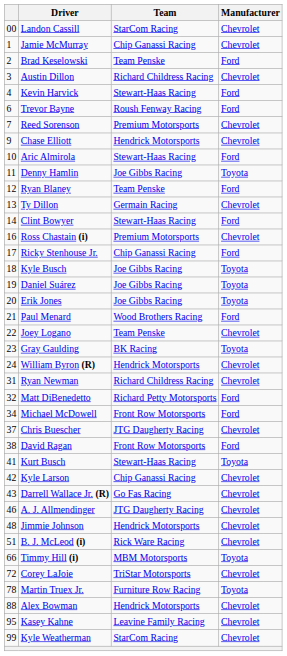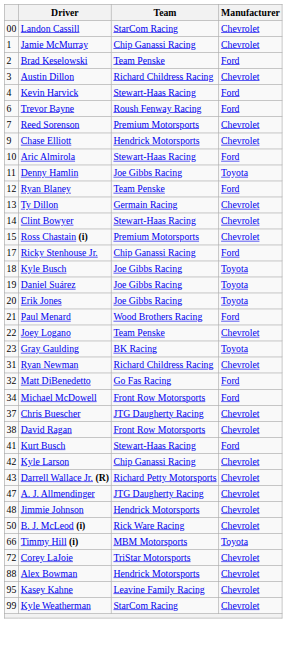 <table class="wikitable" style="font-size:95%">
 <tr>
 <th></th>
 <th>Driver</th>
 <th>Team</th>
 <th>Manufacturer</th>
 </tr>
 <tr>
 <td>00</td>
 <td><a href='#'>Landon Cassill</a></td>
 <td><a href='#'>StarCom Racing</a></td>
 <td><a href='#'>Chevrolet</a></td>
 </tr>
 <tr>
 <td>1</td>
 <td><a href='#'>Jamie McMurray</a></td>
 <td><a href='#'>Chip Ganassi Racing</a></td>
 <td><a href='#'>Chevrolet</a></td>
 </tr>
 <tr>
 <td>2</td>
 <td><a href='#'>Brad Keselowski</a></td>
 <td><a href='#'>Team Penske</a></td>
 <td><a href='#'>Ford</a></td>
 </tr>
 <tr>
 <td>3</td>
 <td><a href='#'>Austin Dillon</a></td>
 <td><a href='#'>Richard Childress Racing</a></td>
 <td><a href='#'>Chevrolet</a></td>
 </tr>
 <tr>
 <td>4</td>
 <td><a href='#'>Kevin Harvick</a></td>
 <td><a href='#'>Stewart-Haas Racing</a></td>
 <td><a href='#'>Ford</a></td>
 </tr>
 <tr>
 <td>6</td>
 <td><a href='#'>Trevor Bayne</a></td>
 <td><a href='#'>Roush Fenway Racing</a></td>
 <td><a href='#'>Ford</a></td>
 </tr>
 <tr>
 <td>7</td>
 <td><a href='#'>Reed Sorenson</a></td>
 <td><a href='#'>Premium Motorsports</a></td>
 <td><a href='#'>Chevrolet</a></td>
 </tr>
 <tr>
 <td>9</td>
 <td><a href='#'>Chase Elliott</a></td>
 <td><a href='#'>Hendrick Motorsports</a></td>
 <td><a href='#'>Chevrolet</a></td>
 </tr>
 <tr>
 <td>10</td>
 <td><a href='#'>Aric Almirola</a></td>
 <td><a href='#'>Stewart-Haas Racing</a></td>
 <td><a href='#'>Ford</a></td>
 </tr>
 <tr>
 <td>11</td>
 <td><a href='#'>Denny Hamlin</a></td>
 <td><a href='#'>Joe Gibbs Racing</a></td>
 <td><a href='#'>Toyota</a></td>
 </tr>
 <tr>
 <td>12</td>
 <td><a href='#'>Ryan Blaney</a></td>
 <td><a href='#'>Team Penske</a></td>
 <td><a href='#'>Ford</a></td>
 </tr>
 <tr>
 <td>13</td>
 <td><a href='#'>Ty Dillon</a></td>
 <td><a href='#'>Germain Racing</a></td>
 <td><a href='#'>Chevrolet</a></td>
 </tr>
 <tr>
 <td>14</td>
 <td><a href='#'>Clint Bowyer</a></td>
 <td><a href='#'>Stewart-Haas Racing</a></td>
-<td><a href='#'>Ford</a></td>
+<td><a href='#'>Chevrolet</a></td>
 </tr>
 <tr>
-<td>16</td>
+<td>15</td>
 <td><a href='#'>Ross Chastain</a> <strong>(i)</strong></td>
 <td><a href='#'>Premium Motorsports</a></td>
 <td><a href='#'>Chevrolet</a></td>
 </tr>
 <tr>
 <td>17</td>
 <td><a href='#'>Ricky Stenhouse Jr.</a></td>
 <td><a href='#'>Chip Ganassi Racing</a></td>
 <td><a href='#'>Ford</a></td>
 </tr>
 <tr>
 <td>18</td>
 <td><a href='#'>Kyle Busch</a></td>
 <td><a href='#'>Joe Gibbs Racing</a></td>
 <td><a href='#'>Toyota</a></td>
 </tr>
 <tr>
 <td>19</td>
 <td><a href='#'>Daniel Suárez</a></td>
 <td><a href='#'>Joe Gibbs Racing</a></td>
 <td><a href='#'>Toyota</a></td>
 </tr>
 <tr>
 <td>20</td>
 <td><a href='#'>Erik Jones</a></td>
 <td><a href='#'>Joe Gibbs Racing</a></td>
 <td><a href='#'>Toyota</a></td>
 </tr>
 <tr>
 <td>21</td>
 <td><a href='#'>Paul Menard</a></td>
 <td><a href='#'>Wood Brothers Racing</a></td>
 <td><a href='#'>Ford</a></td>
 </tr>
 <tr>
 <td>22</td>
 <td><a href='#'>Joey Logano</a></td>
 <td><a href='#'>Team Penske</a></td>
 <td><a href='#'>Chevrolet</a></td>
 </tr>
 <tr>
 <td>23</td>
 <td><a href='#'>Gray Gaulding</a></td>
 <td><a href='#'>BK Racing</a></td>
 <td><a href='#'>Toyota</a></td>
 </tr>
 <tr>
-<td>24</td>
-<td><a href='#'>William Byron</a> <strong>(R)</strong></td>
-<td><a href='#'>Hendrick Motorsports</a></td>
-<td><a href='#'>Chevrolet</a></td>
-</tr>
-<tr>
 <td>31</td>
 <td><a href='#'>Ryan Newman</a></td>
 <td><a href='#'>Richard Childress Racing</a></td>
 <td><a href='#'>Chevrolet</a></td>
 </tr>
 <tr>
 <td>32</td>
 <td><a href='#'>Matt DiBenedetto</a></td>
-<td><a href='#'>Richard Petty Motorsports</a></td>
+<td><a href='#'>Go Fas Racing</a></td>
 <td><a href='#'>Ford</a></td>
 </tr>
 <tr>
 <td>34</td>
 <td><a href='#'>Michael McDowell</a></td>
 <td><a href='#'>Front Row Motorsports</a></td>
 <td><a href='#'>Ford</a></td>
 </tr>
 <tr>
 <td>37</td>
 <td><a href='#'>Chris Buescher</a></td>
 <td><a href='#'>JTG Daugherty Racing</a></td>
 <td><a href='#'>Chevrolet</a></td>
 </tr>
 <tr>
 <td>38</td>
 <td><a href='#'>David Ragan</a></td>
 <td><a href='#'>Front Row Motorsports</a></td>
-<td><a href='#'>Ford</a></td>
+<td><a href='#'>Chevrolet</a></td>
 </tr>
 <tr>
 <td>41</td>
 <td><a href='#'>Kurt Busch</a></td>
 <td><a href='#'>Stewart-Haas Racing</a></td>
-<td><a href='#'>Toyota</a></td>
+<td><a href='#'>Ford</a></td>
 </tr>
 <tr>
 <td>42</td>
 <td><a href='#'>Kyle Larson</a></td>
 <td><a href='#'>Chip Ganassi Racing</a></td>
 <td><a href='#'>Chevrolet</a></td>
 </tr>
 <tr>
 <td>43</td>
 <td><a href='#'>Darrell Wallace Jr.</a> <strong>(R)</strong></td>
-<td><a href='#'>Go Fas Racing</a></td>
+<td><a href='#'>Richard Petty Motorsports</a></td>
 <td><a href='#'>Chevrolet</a></td>
 </tr>
 <tr>
-<td>46</td>
+<td>47</td>
 <td><a href='#'>A. J. Allmendinger</a></td>
 <td><a href='#'>JTG Daugherty Racing</a></td>
 <td><a href='#'>Chevrolet</a></td>
 </tr>
 <tr>
 <td>48</td>
 <td><a href='#'>Jimmie Johnson</a></td>
 <td><a href='#'>Hendrick Motorsports</a></td>
 <td><a href='#'>Chevrolet</a></td>
 </tr>
 <tr>
-<td>51</td>
+<td>50</td>
 <td><a href='#'>B. J. McLeod</a> <strong>(i)</strong></td>
 <td><a href='#'>Rick Ware Racing</a></td>
 <td><a href='#'>Chevrolet</a></td>
 </tr>
 <tr>
 <td>66</td>
 <td><a href='#'>Timmy Hill</a> <strong>(i)</strong></td>
 <td><a href='#'>MBM Motorsports</a></td>
 <td><a href='#'>Toyota</a></td>
 </tr>
 <tr>
 <td>72</td>
 <td><a href='#'>Corey LaJoie</a></td>
 <td><a href='#'>TriStar Motorsports</a></td>
 <td><a href='#'>Chevrolet</a></td>
-</tr>
-<tr>
-<td>78</td>
-<td><a href='#'>Martin Truex Jr.</a></td>
-<td><a href='#'>Furniture Row Racing</a></td>
-<td><a href='#'>Toyota</a></td>
 </tr>
 <tr>
 <td>88</td>
 <td><a href='#'>Alex Bowman</a></td>
 <td><a href='#'>Hendrick Motorsports</a></td>
 <td><a href='#'>Chevrolet</a></td>
 </tr>
 <tr>
 <td>95</td>
 <td><a href='#'>Kasey Kahne</a></td>
 <td><a href='#'>Leavine Family Racing</a></td>
 <td><a href='#'>Chevrolet</a></td>
 </tr>
 <tr>
 <td>99</td>
 <td><a href='#'>Kyle Weatherman</a></td>
 <td><a href='#'>StarCom Racing</a></td>
 <td><a href='#'>Chevrolet</a></td>
 </tr>
 <tr>
 <th colspan="4"></th>
 </tr>
 </table>
